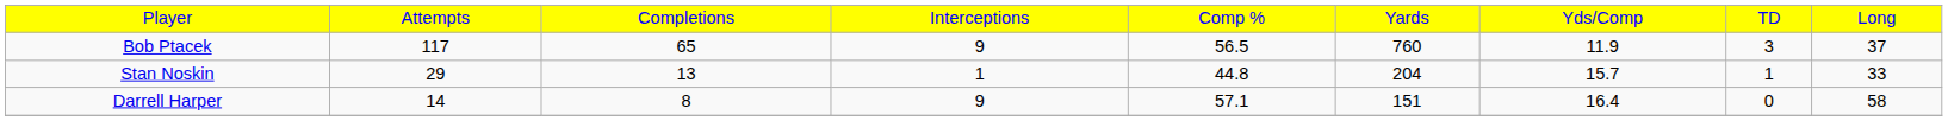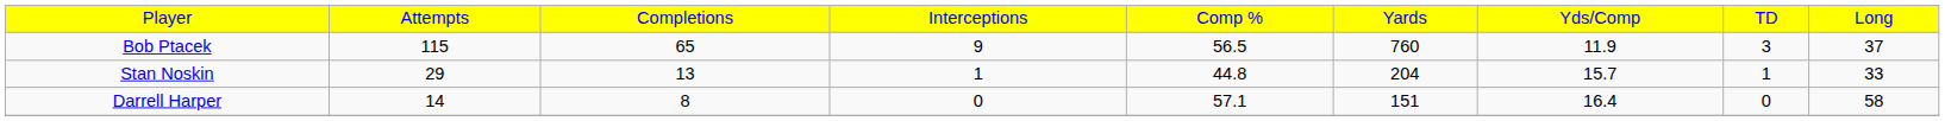 <table class="wikitable" width="90%">
 <tr align="center" style="background:yellow;color:blue;">
 <td>Player</td>
 <td>Attempts</td>
 <td>Completions</td>
 <td>Interceptions</td>
 <td>Comp %</td>
 <td>Yards</td>
 <td>Yds/Comp</td>
 <td>TD</td>
 <td>Long</td>
 </tr>
 <tr align="center" bgcolor="">
 <td><a href='#'>Bob Ptacek</a></td>
-<td>117</td>
+<td>115</td>
 <td>65</td>
 <td>9</td>
 <td>56.5</td>
 <td>760</td>
 <td>11.9</td>
 <td>3</td>
 <td>37</td>
 </tr>
 <tr align="center" bgcolor="">
 <td><a href='#'>Stan Noskin</a></td>
 <td>29</td>
 <td>13</td>
 <td>1</td>
 <td>44.8</td>
 <td>204</td>
 <td>15.7</td>
 <td>1</td>
 <td>33</td>
 </tr>
 <tr align="center" bgcolor="">
 <td><a href='#'>Darrell Harper</a></td>
 <td>14</td>
 <td>8</td>
-<td>9</td>
+<td>0</td>
 <td>57.1</td>
 <td>151</td>
 <td>16.4</td>
 <td>0</td>
 <td>58</td>
 </tr>
 <tr>
 </tr>
 </table>
